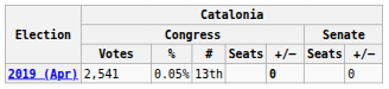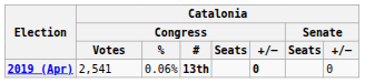 <table class="wikitable" style="font-size:97%; text-align:left;">
 <tr>
 <th rowspan="3">Election</th>
 <th colspan="7">Catalonia</th>
 </tr>
 <tr>
 <th colspan="5">Congress</th>
 <th colspan="2">Senate</th>
 </tr>
 <tr>
 <th width="70">Votes</th>
 <th width="35">%</th>
 <th width="25">#</th>
 <th>Seats</th>
 <th width="35">+/–</th>
 <th>Seats</th>
 <th width="35">+/–</th>
 </tr>
 <tr>
 <th><a href='#'>2019 (Apr)</a></th>
 <td>2,541</td>
-<td>0.05%</td>
-<td>13th</td>
+<td>0.06%</td>
+<td><strong>13th</strong></td>
 <td></td>
 <td><strong>0</strong></td>
 <td></td>
 <td>0</td>
 </tr>
 </table>
